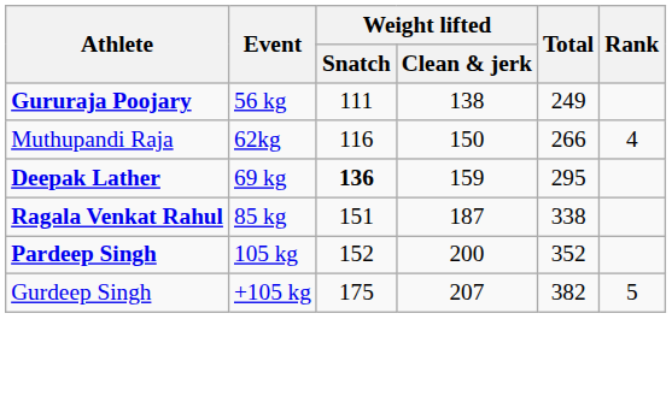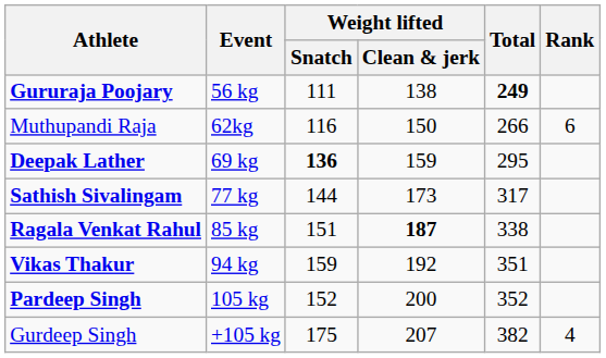 <table class=wikitable style=font-size:90%;text-align:center;>
 <tr>
 <th rowspan="2">Athlete</th>
 <th rowspan="2">Event</th>
 <th colspan="2">Weight lifted</th>
 <th rowspan="2">Total</th>
 <th rowspan="2">Rank</th>
 </tr>
 <tr>
 <th>Snatch</th>
 <th>Clean & jerk</th>
 </tr>
 <tr>
 <td align=left><strong><a href='#'>Gururaja Poojary</a></strong></td>
 <td align=left><a href='#'>56 kg</a></td>
 <td>111</td>
 <td>138</td>
-<td>249</td>
+<td><strong>249</strong></td>
 <td></td>
 </tr>
 <tr>
 <td align=left><a href='#'>Muthupandi Raja</a></td>
 <td align=left><a href='#'>62kg</a></td>
 <td>116</td>
 <td>150</td>
 <td>266</td>
-<td>4</td>
+<td>6</td>
 </tr>
 <tr>
 <td align=left><strong><a href='#'>Deepak Lather</a></strong></td>
 <td align=left><a href='#'>69 kg</a></td>
 <td><strong>136</strong></td>
 <td>159</td>
 <td>295</td>
 <td></td>
 </tr>
 <tr>
+<td align=left><strong><a href='#'>Sathish Sivalingam</a></strong></td>
+<td align=left><a href='#'>77 kg</a></td>
+<td>144</td>
+<td>173</td>
+<td>317</td>
+<td></td>
+</tr>
+<tr>
 <td align=left><strong><a href='#'>Ragala Venkat Rahul</a></strong></td>
 <td align=left><a href='#'>85 kg</a></td>
 <td>151</td>
-<td>187</td>
+<td><strong>187</strong></td>
 <td>338</td>
+<td></td>
+</tr>
+<tr>
+<td align=left><strong><a href='#'>Vikas Thakur</a></strong></td>
+<td align=left><a href='#'>94 kg</a></td>
+<td>159</td>
+<td>192</td>
+<td>351</td>
 <td></td>
 </tr>
 <tr>
 <td align=left><strong><a href='#'>Pardeep Singh</a></strong></td>
 <td align=left><a href='#'>105 kg</a></td>
 <td>152</td>
 <td>200</td>
 <td>352</td>
 <td></td>
 </tr>
 <tr>
 <td align=left><a href='#'>Gurdeep Singh</a></td>
 <td align=left><a href='#'>+105 kg</a></td>
 <td>175</td>
 <td>207</td>
 <td>382</td>
-<td>5</td>
+<td>4</td>
 </tr>
 </table>
